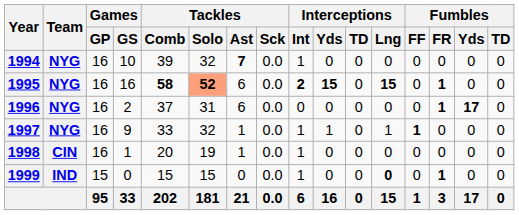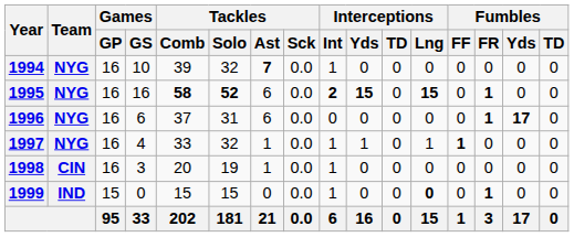 <table class="wikitable" style="text-align:center">
 <tr>
 <th rowspan="2">Year</th>
 <th rowspan="2">Team</th>
 <th colspan="2">Games</th>
 <th colspan="4">Tackles</th>
 <th colspan="4">Interceptions</th>
 <th colspan="4">Fumbles</th>
 </tr>
 <tr>
 <th>GP</th>
 <th>GS</th>
 <th>Comb</th>
 <th>Solo</th>
 <th>Ast</th>
 <th>Sck</th>
 <th>Int</th>
 <th>Yds</th>
 <th>TD</th>
 <th>Lng</th>
 <th>FF</th>
 <th>FR</th>
 <th>Yds</th>
 <th>TD</th>
 </tr>
 <tr>
 <th><a href='#'>1994</a></th>
 <th><a href='#'>NYG</a></th>
 <td>16</td>
 <td>10</td>
 <td>39</td>
 <td>32</td>
 <td><strong>7</strong></td>
 <td>0.0</td>
 <td>1</td>
 <td>0</td>
 <td>0</td>
 <td>0</td>
 <td>0</td>
 <td>0</td>
 <td>0</td>
 <td>0</td>
 </tr>
 <tr>
 <th><a href='#'>1995</a></th>
 <th><a href='#'>NYG</a></th>
 <td>16</td>
 <td>16</td>
 <td><strong>58</strong></td>
-<td style="background: lightsalmon;"><strong>52</strong></td>
+<td><strong>52</strong></td>
 <td>6</td>
 <td>0.0</td>
 <td><strong>2</strong></td>
 <td><strong>15</strong></td>
 <td>0</td>
 <td><strong>15</strong></td>
 <td>0</td>
 <td><strong>1</strong></td>
 <td>0</td>
 <td>0</td>
 </tr>
 <tr>
 <th><a href='#'>1996</a></th>
 <th><a href='#'>NYG</a></th>
 <td>16</td>
-<td>2</td>
+<td>6</td>
 <td>37</td>
 <td>31</td>
 <td>6</td>
 <td>0.0</td>
 <td>0</td>
 <td>0</td>
 <td>0</td>
 <td>0</td>
 <td>0</td>
 <td><strong>1</strong></td>
 <td><strong>17</strong></td>
 <td>0</td>
 </tr>
 <tr>
 <th><a href='#'>1997</a></th>
 <th><a href='#'>NYG</a></th>
 <td>16</td>
-<td>9</td>
+<td>4</td>
 <td>33</td>
 <td>32</td>
 <td>1</td>
 <td>0.0</td>
 <td>1</td>
 <td>1</td>
 <td>0</td>
 <td>1</td>
 <td><strong>1</strong></td>
 <td>0</td>
 <td>0</td>
 <td>0</td>
 </tr>
 <tr>
 <th><a href='#'>1998</a></th>
 <th><a href='#'>CIN</a></th>
 <td>16</td>
-<td>1</td>
+<td>3</td>
 <td>20</td>
 <td>19</td>
 <td>1</td>
 <td>0.0</td>
 <td>1</td>
 <td>0</td>
 <td>0</td>
 <td>0</td>
 <td>0</td>
 <td>0</td>
 <td>0</td>
 <td>0</td>
 </tr>
 <tr>
 <th><a href='#'>1999</a></th>
 <th><a href='#'>IND</a></th>
 <td>15</td>
 <td>0</td>
 <td>15</td>
 <td>15</td>
 <td>0</td>
 <td>0.0</td>
 <td>1</td>
 <td>0</td>
 <td>0</td>
 <td><strong>0</strong></td>
 <td>0</td>
 <td><strong>1</strong></td>
 <td>0</td>
 <td>0</td>
 </tr>
 <tr>
 <th colspan="2"></th>
 <th>95</th>
 <th>33</th>
 <th>202</th>
 <th>181</th>
 <th>21</th>
 <th>0.0</th>
 <th>6</th>
 <th>16</th>
 <th>0</th>
 <th>15</th>
 <th>1</th>
 <th>3</th>
 <th>17</th>
 <th>0</th>
 </tr>
 </table>
